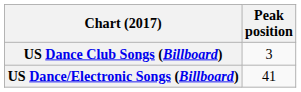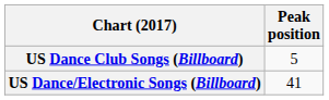 <table class="wikitable sortable plainrowheaders" style="text-align:center">
 <tr>
 <th scope="col">Chart (2017)</th>
 <th scope="col">Peak<br>position</th>
 </tr>
 <tr>
 <th scope="row">US <a href='#'>Dance Club Songs</a> (<em><a href='#'>Billboard</a></em>)</th>
-<td>3</td>
+<td>5</td>
 </tr>
 <tr>
 <th scope="row">US <a href='#'>Dance/Electronic Songs</a> (<em><a href='#'>Billboard</a></em>)</th>
 <td>41</td>
 </tr>
 </table>
